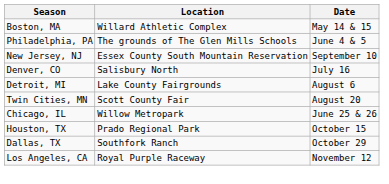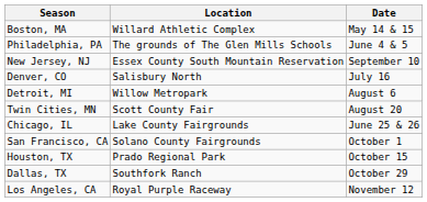 <table class="wikitable">
 <tr>
 <th>Season</th>
 <th>Location</th>
 <th>Date</th>
 </tr>
 <tr>
 <td>Boston, MA</td>
 <td>Willard Athletic Complex</td>
 <td>May 14 & 15</td>
 </tr>
 <tr>
 <td>Philadelphia, PA</td>
 <td>The grounds of The Glen Mills Schools</td>
 <td>June 4 & 5</td>
 </tr>
 <tr>
 <td>New Jersey, NJ</td>
 <td>Essex County South Mountain Reservation</td>
 <td>September 10</td>
 </tr>
 <tr>
 <td>Denver, CO</td>
 <td>Salisbury North</td>
 <td>July 16</td>
 </tr>
 <tr>
 <td>Detroit, MI</td>
-<td>Lake County Fairgrounds</td>
+<td>Willow Metropark</td>
 <td>August 6</td>
 </tr>
 <tr>
 <td>Twin Cities, MN</td>
 <td>Scott County Fair</td>
 <td>August 20</td>
 </tr>
 <tr>
 <td>Chicago, IL</td>
-<td>Willow Metropark</td>
+<td>Lake County Fairgrounds</td>
 <td>June 25 & 26</td>
+</tr>
+<tr>
+<td>San Francisco, CA</td>
+<td>Solano County Fairgrounds</td>
+<td>October 1</td>
 </tr>
 <tr>
 <td>Houston, TX</td>
 <td>Prado Regional Park</td>
 <td>October 15</td>
 </tr>
 <tr>
 <td>Dallas, TX</td>
 <td>Southfork Ranch</td>
 <td>October 29</td>
 </tr>
 <tr>
 <td>Los Angeles, CA</td>
 <td>Royal Purple Raceway</td>
 <td>November 12</td>
 </tr>
 </table>
